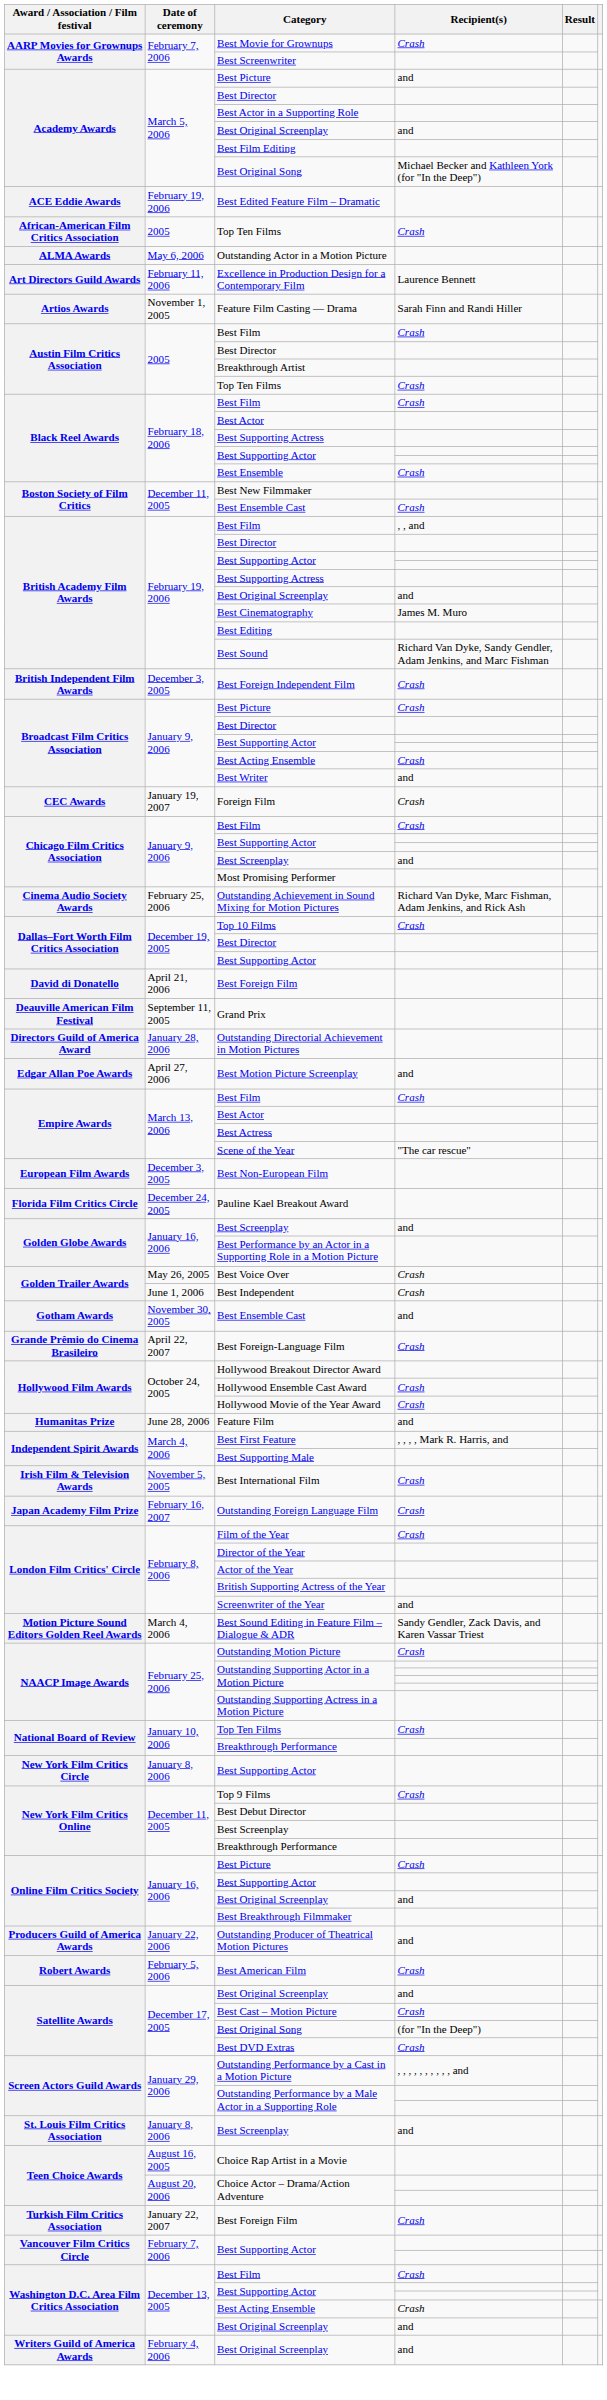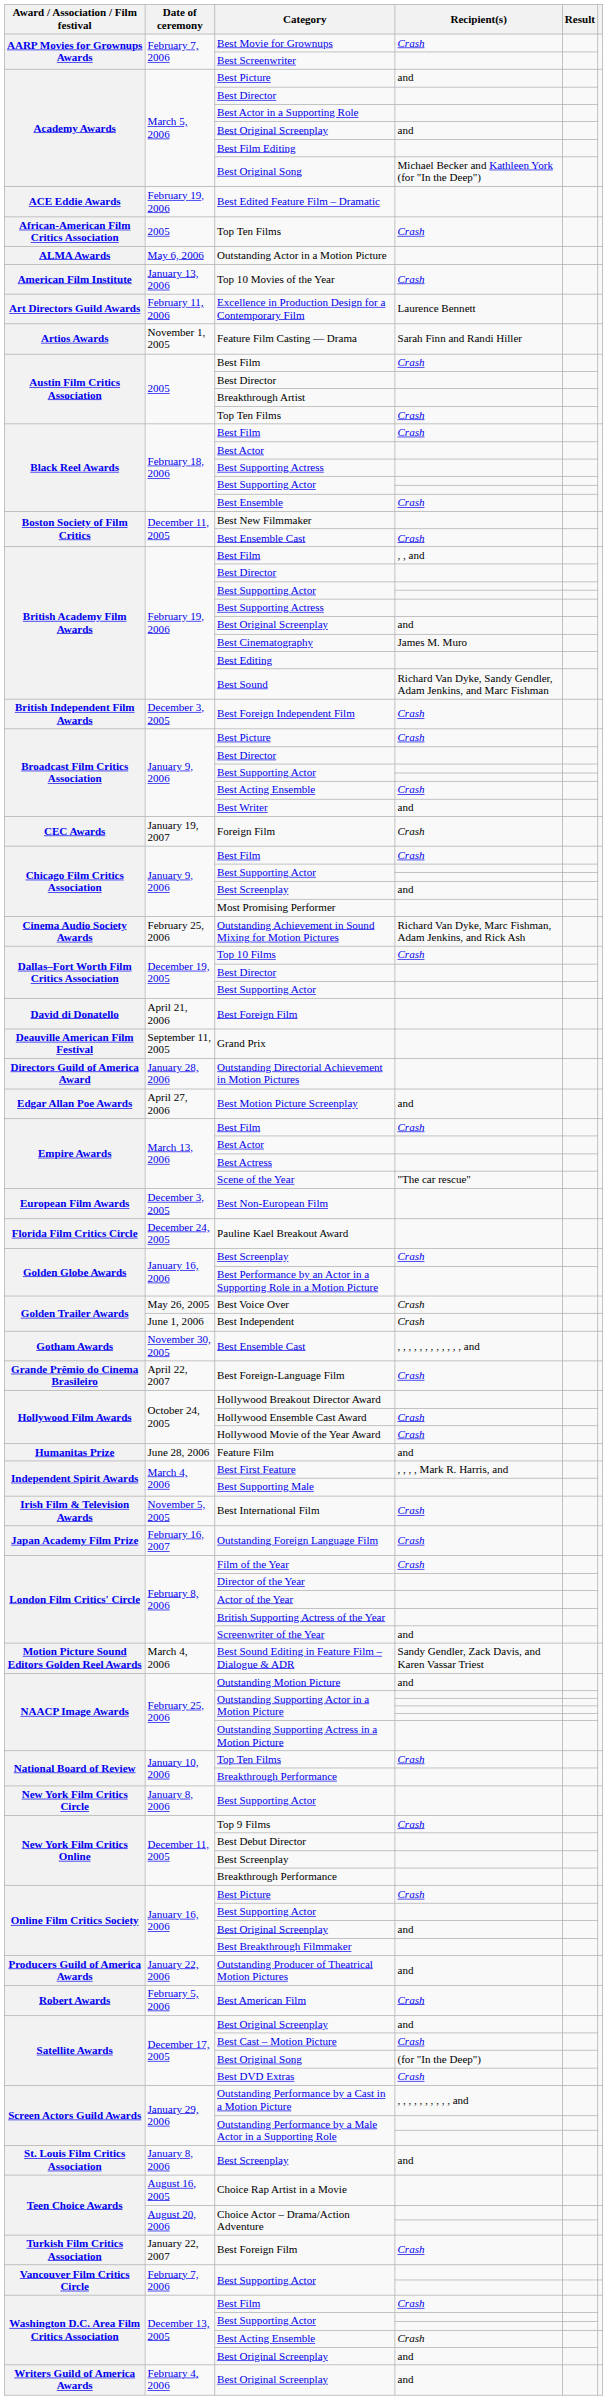 <table class="wikitable plainrowheaders sortable">
 <tr>
 <th scope="col">Award / Association / Film festival</th>
 <th scope="col">Date of ceremony</th>
 <th scope="col">Category</th>
 <th scope="col">Recipient(s)</th>
 <th scope="col">Result</th>
 <th scope="col" class="unsortable"></th>
 </tr>
 <tr>
 <th scope="row" rowspan="2"><a href='#'>AARP Movies for Grownups Awards</a></th>
 <td rowspan="2"><a href='#'>February 7, 2006</a></td>
 <td><a href='#'>Best Movie for Grownups</a></td>
 <td><em><a href='#'>Crash</a></em></td>
 <td></td>
 <td style="text-align:center;" rowspan="2"></td>
 </tr>
 <tr>
 <td><a href='#'>Best Screenwriter</a></td>
 <td></td>
 <td></td>
 </tr>
 <tr>
 <th scope="row" rowspan="6"><a href='#'>Academy Awards</a></th>
 <td rowspan="6"><a href='#'>March 5, 2006</a></td>
 <td><a href='#'>Best Picture</a></td>
 <td> and </td>
 <td></td>
 <td rowspan="6" style="text-align:center;"></td>
 </tr>
 <tr>
 <td><a href='#'>Best Director</a></td>
 <td></td>
 <td></td>
 </tr>
 <tr>
 <td><a href='#'>Best Actor in a Supporting Role</a></td>
 <td></td>
 <td></td>
 </tr>
 <tr>
 <td><a href='#'>Best Original Screenplay</a></td>
 <td> and </td>
 <td></td>
 </tr>
 <tr>
 <td><a href='#'>Best Film Editing</a></td>
 <td></td>
 <td></td>
 </tr>
 <tr>
 <td><a href='#'>Best Original Song</a></td>
 <td>Michael Becker and <a href='#'>Kathleen York</a> (for "In the Deep")</td>
 <td></td>
 </tr>
 <tr>
 <th scope="row"><a href='#'>ACE Eddie Awards</a></th>
 <td><a href='#'>February 19, 2006</a></td>
 <td><a href='#'>Best Edited Feature Film – Dramatic</a></td>
 <td></td>
 <td></td>
 <td style="text-align:center;"></td>
 </tr>
 <tr>
 <th scope="row"><a href='#'>African-American Film Critics Association</a></th>
 <td><a href='#'>2005</a></td>
 <td>Top Ten Films</td>
 <td><em><a href='#'>Crash</a></em></td>
 <td></td>
 <td style="text-align:center;"></td>
 </tr>
 <tr>
 <th scope="row"><a href='#'>ALMA Awards</a></th>
 <td><a href='#'>May 6, 2006</a></td>
 <td>Outstanding Actor in a Motion Picture</td>
 <td></td>
+<td></td>
+<td style="text-align:center;"></td>
+</tr>
+<tr>
+<th scope="row"><a href='#'>American Film Institute</a></th>
+<td><a href='#'>January 13, 2006</a></td>
+<td>Top 10 Movies of the Year</td>
+<td><em><a href='#'>Crash</a></em></td>
 <td></td>
 <td style="text-align:center;"></td>
 </tr>
 <tr>
 <th scope="row"><a href='#'>Art Directors Guild Awards</a></th>
 <td><a href='#'>February 11, 2006</a></td>
 <td><a href='#'>Excellence in Production Design for a Contemporary Film</a></td>
 <td>Laurence Bennett</td>
 <td></td>
 <td style="text-align:center;"></td>
 </tr>
 <tr>
 <th scope="row"><a href='#'>Artios Awards</a></th>
 <td>November 1, 2005</td>
 <td>Feature Film Casting — Drama</td>
 <td>Sarah Finn and Randi Hiller</td>
 <td></td>
 <td style="text-align:center;"></td>
 </tr>
 <tr>
 <th scope="row" rowspan="4"><a href='#'>Austin Film Critics Association</a></th>
 <td rowspan="4"><a href='#'>2005</a></td>
 <td>Best Film</td>
 <td><em><a href='#'>Crash</a></em></td>
 <td></td>
 <td rowspan="4" style="text-align:center;"></td>
 </tr>
 <tr>
 <td>Best Director</td>
 <td></td>
 <td></td>
 </tr>
 <tr>
 <td>Breakthrough Artist</td>
 <td></td>
 <td></td>
 </tr>
 <tr>
 <td>Top Ten Films</td>
 <td><em><a href='#'>Crash</a></em></td>
 <td></td>
 </tr>
 <tr>
 <th scope="row" rowspan="6"><a href='#'>Black Reel Awards</a></th>
 <td rowspan="6"><a href='#'>February 18, 2006</a></td>
 <td><a href='#'>Best Film</a></td>
 <td><em><a href='#'>Crash</a></em></td>
 <td></td>
 <td style="text-align:center;" rowspan="6"></td>
 </tr>
 <tr>
 <td><a href='#'>Best Actor</a></td>
 <td></td>
 <td></td>
 </tr>
 <tr>
 <td><a href='#'>Best Supporting Actress</a></td>
 <td></td>
 <td></td>
 </tr>
 <tr>
 <td rowspan=2><a href='#'>Best Supporting Actor</a></td>
 <td></td>
 <td></td>
 </tr>
 <tr>
 <td></td>
 <td></td>
 </tr>
 <tr>
 <td><a href='#'>Best Ensemble</a></td>
 <td><em><a href='#'>Crash</a></em></td>
 <td></td>
 </tr>
 <tr>
 <th scope="row" rowspan="2"><a href='#'>Boston Society of Film Critics</a></th>
 <td rowspan="2"><a href='#'>December 11, 2005</a></td>
 <td>Best New Filmmaker</td>
 <td></td>
 <td></td>
 <td rowspan="2" style="text-align:center;"></td>
 </tr>
 <tr>
 <td><a href='#'>Best Ensemble Cast</a></td>
 <td><em><a href='#'>Crash</a></em></td>
 <td></td>
 </tr>
 <tr>
 <th scope="row" rowspan="9"><a href='#'>British Academy Film Awards</a></th>
 <td rowspan="9"><a href='#'>February 19, 2006</a></td>
 <td><a href='#'>Best Film</a></td>
 <td>, , and </td>
 <td></td>
 <td style="text-align:center;" rowspan="9"></td>
 </tr>
 <tr>
 <td><a href='#'>Best Director</a></td>
 <td></td>
 <td></td>
 </tr>
 <tr>
 <td rowspan="2"><a href='#'>Best Supporting Actor</a></td>
 <td></td>
 <td></td>
 </tr>
 <tr>
 <td></td>
 <td></td>
 </tr>
 <tr>
 <td><a href='#'>Best Supporting Actress</a></td>
 <td></td>
 <td></td>
 </tr>
 <tr>
 <td><a href='#'>Best Original Screenplay</a></td>
 <td> and </td>
 <td></td>
 </tr>
 <tr>
 <td><a href='#'>Best Cinematography</a></td>
 <td>James M. Muro</td>
 <td></td>
 </tr>
 <tr>
 <td><a href='#'>Best Editing</a></td>
 <td></td>
 <td></td>
 </tr>
 <tr>
 <td><a href='#'>Best Sound</a></td>
 <td>Richard Van Dyke, Sandy Gendler, Adam Jenkins, and Marc Fishman</td>
 <td></td>
 </tr>
 <tr>
 <th scope="row"><a href='#'>British Independent Film Awards</a></th>
 <td><a href='#'>December 3, 2005</a></td>
 <td><a href='#'>Best Foreign Independent Film</a></td>
 <td><em><a href='#'>Crash</a></em></td>
 <td></td>
 <td style="text-align:center;"></td>
 </tr>
 <tr>
 <th scope="row" rowspan="6"><a href='#'>Broadcast Film Critics Association</a></th>
 <td rowspan="6"><a href='#'>January 9, 2006</a></td>
 <td><a href='#'>Best Picture</a></td>
 <td><em><a href='#'>Crash</a></em></td>
 <td></td>
 <td style="text-align:center;" rowspan="6"></td>
 </tr>
 <tr>
 <td><a href='#'>Best Director</a></td>
 <td></td>
 <td></td>
 </tr>
 <tr>
 <td rowspan=2><a href='#'>Best Supporting Actor</a></td>
 <td></td>
 <td></td>
 </tr>
 <tr>
 <td></td>
 <td></td>
 </tr>
 <tr>
 <td><a href='#'>Best Acting Ensemble</a></td>
 <td><em><a href='#'>Crash</a></em></td>
 <td></td>
 </tr>
 <tr>
 <td><a href='#'>Best Writer</a></td>
 <td> and </td>
 <td></td>
 </tr>
 <tr>
 <th scope="row"><a href='#'>CEC Awards</a></th>
 <td>January 19, 2007</td>
 <td>Foreign Film</td>
 <td><em>Crash</em></td>
 <td></td>
 <td style="text-align:center;"></td>
 </tr>
 <tr>
 <th scope="row" rowspan="5"><a href='#'>Chicago Film Critics Association</a></th>
 <td rowspan="5"><a href='#'>January 9, 2006</a></td>
 <td><a href='#'>Best Film</a></td>
 <td><em><a href='#'>Crash</a></em></td>
 <td></td>
 <td style="text-align:center;" rowspan="5"></td>
 </tr>
 <tr>
 <td rowspan=2><a href='#'>Best Supporting Actor</a></td>
 <td></td>
 <td></td>
 </tr>
 <tr>
 <td></td>
 <td></td>
 </tr>
 <tr>
 <td><a href='#'>Best Screenplay</a></td>
 <td> and </td>
 <td></td>
 </tr>
 <tr>
 <td>Most Promising Performer</td>
 <td></td>
 <td></td>
 </tr>
 <tr>
 <th scope="row"><a href='#'>Cinema Audio Society Awards</a></th>
 <td>February 25, 2006</td>
 <td><a href='#'>Outstanding Achievement in Sound Mixing for Motion Pictures</a></td>
 <td>Richard Van Dyke, Marc Fishman, Adam Jenkins, and Rick Ash</td>
 <td></td>
 <td style="text-align:center;"></td>
 </tr>
 <tr>
 <th scope="row" rowspan="3"><a href='#'>Dallas–Fort Worth Film Critics Association</a></th>
 <td rowspan="3"><a href='#'>December 19, 2005</a></td>
 <td><a href='#'>Top 10 Films</a></td>
 <td><em><a href='#'>Crash</a></em></td>
 <td></td>
 <td style="text-align:center;" rowspan="3"></td>
 </tr>
 <tr>
 <td><a href='#'>Best Director</a></td>
 <td></td>
 <td></td>
 </tr>
 <tr>
 <td><a href='#'>Best Supporting Actor</a></td>
 <td></td>
 <td></td>
 </tr>
 <tr>
 <th scope="row"><a href='#'>David di Donatello</a></th>
 <td>April 21, 2006</td>
 <td><a href='#'>Best Foreign Film</a></td>
 <td></td>
 <td></td>
 <td style="text-align:center;"></td>
 </tr>
 <tr>
 <th scope="row"><a href='#'>Deauville American Film Festival</a></th>
 <td>September 11, 2005</td>
 <td>Grand Prix</td>
 <td></td>
 <td></td>
 <td style="text-align:center;"></td>
 </tr>
 <tr>
 <th scope="row"><a href='#'>Directors Guild of America Award</a></th>
 <td><a href='#'>January 28, 2006</a></td>
 <td><a href='#'>Outstanding Directorial Achievement in Motion Pictures</a></td>
 <td></td>
 <td></td>
 <td style="text-align:center;"></td>
 </tr>
 <tr>
 <th scope="row"><a href='#'>Edgar Allan Poe Awards</a></th>
 <td>April 27, 2006</td>
 <td><a href='#'>Best Motion Picture Screenplay</a></td>
 <td> and </td>
 <td></td>
 <td style="text-align:center;"></td>
 </tr>
 <tr>
 <th scope="row" rowspan="4"><a href='#'>Empire Awards</a></th>
 <td rowspan="4"><a href='#'>March 13, 2006</a></td>
 <td><a href='#'>Best Film</a></td>
 <td><em><a href='#'>Crash</a></em></td>
 <td></td>
 <td style="text-align:center;" rowspan="4"></td>
 </tr>
 <tr>
 <td><a href='#'>Best Actor</a></td>
 <td></td>
 <td></td>
 </tr>
 <tr>
 <td><a href='#'>Best Actress</a></td>
 <td></td>
 <td></td>
 </tr>
 <tr>
 <td><a href='#'>Scene of the Year</a></td>
 <td>"The car rescue"</td>
 <td></td>
 </tr>
 <tr>
 <th scope="row"><a href='#'>European Film Awards</a></th>
 <td><a href='#'>December 3, 2005</a></td>
 <td><a href='#'>Best Non-European Film</a></td>
 <td></td>
 <td></td>
 <td style="text-align:center;"></td>
 </tr>
 <tr>
 <th scope="row"><a href='#'>Florida Film Critics Circle</a></th>
 <td rowspan=><a href='#'>December 24, 2005</a></td>
 <td>Pauline Kael Breakout Award</td>
 <td></td>
 <td></td>
 <td style="text-align:center;"></td>
 </tr>
 <tr>
 <th scope="row" rowspan="2"><a href='#'>Golden Globe Awards</a></th>
 <td rowspan="2"><a href='#'>January 16, 2006</a></td>
 <td><a href='#'>Best Screenplay</a></td>
-<td> and </td>
+<td><em><a href='#'>Crash</a></em></td>
 <td></td>
 <td rowspan="2" style="text-align:center;"></td>
 </tr>
 <tr>
 <td><a href='#'>Best Performance by an Actor in a Supporting Role in a Motion Picture</a></td>
 <td></td>
 <td></td>
 </tr>
 <tr>
 <th scope="row" rowspan="2"><a href='#'>Golden Trailer Awards</a></th>
 <td>May 26, 2005</td>
 <td>Best Voice Over</td>
 <td><em>Crash</em></td>
 <td></td>
 <td style="text-align:center;"></td>
 </tr>
 <tr>
 <td>June 1, 2006</td>
 <td>Best Independent</td>
 <td><em>Crash</em></td>
 <td></td>
 <td style="text-align:center;"></td>
 </tr>
 <tr>
 <th scope="row"><a href='#'>Gotham Awards</a></th>
 <td><a href='#'>November 30, 2005</a></td>
 <td><a href='#'>Best Ensemble Cast</a></td>
-<td> and </td>
+<td>, , , , , , , , , , , , and </td>
 <td></td>
 <td style="text-align:center;"></td>
 </tr>
 <tr>
 <th scope="row"><a href='#'>Grande Prêmio do Cinema Brasileiro</a></th>
 <td>April 22, 2007</td>
 <td>Best Foreign-Language Film</td>
 <td><em><a href='#'>Crash</a></em></td>
 <td></td>
 <td style="text-align:center;"></td>
 </tr>
 <tr>
 <th scope="row" rowspan="3"><a href='#'>Hollywood Film Awards</a></th>
 <td rowspan="3">October 24, 2005</td>
 <td>Hollywood Breakout Director Award</td>
 <td></td>
 <td></td>
 <td rowspan="3" style="text-align:center;"></td>
 </tr>
 <tr>
 <td>Hollywood Ensemble Cast Award</td>
 <td><em><a href='#'>Crash</a></em></td>
 <td></td>
 </tr>
 <tr>
 <td>Hollywood Movie of the Year Award</td>
 <td><em><a href='#'>Crash</a></em></td>
 <td></td>
 </tr>
 <tr>
 <th scope="row"><a href='#'>Humanitas Prize</a></th>
 <td>June 28, 2006</td>
 <td>Feature Film</td>
 <td> and </td>
 <td></td>
 <td style="text-align:center;"></td>
 </tr>
 <tr>
 <th scope="row" rowspan="2"><a href='#'>Independent Spirit Awards</a></th>
 <td rowspan="2"><a href='#'>March 4, 2006</a></td>
 <td><a href='#'>Best First Feature</a></td>
 <td>, , , , Mark R. Harris, and </td>
 <td></td>
 <td style="text-align:center;" rowspan="2"></td>
 </tr>
 <tr>
 <td><a href='#'>Best Supporting Male</a></td>
 <td></td>
 <td></td>
 </tr>
 <tr>
 <th scope="row"><a href='#'>Irish Film & Television Awards</a></th>
 <td><a href='#'>November 5, 2005</a></td>
 <td>Best International Film</td>
 <td><em><a href='#'>Crash</a></em></td>
 <td></td>
 <td style="text-align:center;"></td>
 </tr>
 <tr>
 <th scope="row"><a href='#'>Japan Academy Film Prize</a></th>
 <td><a href='#'>February 16, 2007</a></td>
 <td><a href='#'>Outstanding Foreign Language Film</a></td>
 <td><em><a href='#'>Crash</a></em></td>
 <td></td>
 <td style="text-align:center;"></td>
 </tr>
 <tr>
 <th scope="row" rowspan="5"><a href='#'>London Film Critics' Circle</a></th>
 <td rowspan="5"><a href='#'>February 8, 2006</a></td>
 <td><a href='#'>Film of the Year</a></td>
 <td><em><a href='#'>Crash</a></em></td>
 <td></td>
 <td style="text-align:center;" rowspan="5"></td>
 </tr>
 <tr>
 <td><a href='#'>Director of the Year</a></td>
 <td></td>
 <td></td>
 </tr>
 <tr>
 <td><a href='#'>Actor of the Year</a></td>
 <td></td>
 <td></td>
 </tr>
 <tr>
 <td><a href='#'>British Supporting Actress of the Year</a></td>
 <td></td>
 <td></td>
 </tr>
 <tr>
 <td><a href='#'>Screenwriter of the Year</a></td>
 <td> and </td>
 <td></td>
 </tr>
 <tr>
 <th scope="row" rowspan="1"><a href='#'>Motion Picture Sound Editors Golden Reel Awards</a></th>
 <td>March 4, 2006</td>
 <td><a href='#'>Best Sound Editing in Feature Film – Dialogue & ADR</a></td>
 <td>Sandy Gendler, Zack Davis, and Karen Vassar Triest</td>
 <td></td>
 <td style="text-align:center;"></td>
 </tr>
 <tr>
 <th scope="row" rowspan="6"><a href='#'>NAACP Image Awards</a></th>
 <td rowspan="6"><a href='#'>February 25, 2006</a></td>
 <td><a href='#'>Outstanding Motion Picture</a></td>
-<td><em><a href='#'>Crash</a></em></td>
+<td> and </td>
 <td></td>
 <td style="text-align:center;" rowspan="6"></td>
 </tr>
 <tr>
 <td rowspan="4"><a href='#'>Outstanding Supporting Actor in a Motion Picture</a></td>
 <td></td>
 <td></td>
 </tr>
 <tr>
 <td></td>
 <td></td>
 </tr>
 <tr>
 <td></td>
 <td></td>
 </tr>
 <tr>
 <td></td>
 <td></td>
 </tr>
 <tr>
 <td><a href='#'>Outstanding Supporting Actress in a Motion Picture</a></td>
 <td></td>
 <td></td>
 </tr>
 <tr>
 <th scope="row" rowspan="2"><a href='#'>National Board of Review</a></th>
 <td rowspan="2"><a href='#'>January 10, 2006</a></td>
 <td><a href='#'>Top Ten Films</a></td>
 <td><em><a href='#'>Crash</a></em></td>
 <td></td>
 <td rowspan="2" style="text-align:center;"></td>
 </tr>
 <tr>
 <td><a href='#'>Breakthrough Performance</a></td>
 <td></td>
 <td></td>
 </tr>
 <tr>
 <th scope="row"><a href='#'>New York Film Critics Circle</a></th>
 <td><a href='#'>January 8, 2006</a></td>
 <td><a href='#'>Best Supporting Actor</a></td>
 <td></td>
 <td></td>
 <td style="text-align:center;"></td>
 </tr>
 <tr>
 <th scope="row" rowspan="4"><a href='#'>New York Film Critics Online</a></th>
 <td rowspan="4"><a href='#'>December 11, 2005</a></td>
 <td>Top 9 Films</td>
 <td><em><a href='#'>Crash</a></em></td>
 <td></td>
 <td rowspan="4" style="text-align:center;"></td>
 </tr>
 <tr>
 <td>Best Debut Director</td>
 <td></td>
 <td></td>
 </tr>
 <tr>
 <td>Best Screenplay</td>
 <td></td>
 <td></td>
 </tr>
 <tr>
 <td>Breakthrough Performance</td>
 <td></td>
 <td></td>
 </tr>
 <tr>
 <th scope="row" rowspan="4"><a href='#'>Online Film Critics Society</a></th>
 <td rowspan="4"><a href='#'>January 16, 2006</a></td>
 <td><a href='#'>Best Picture</a></td>
 <td><em><a href='#'>Crash</a></em></td>
 <td></td>
 <td style="text-align:center;" rowspan="4"></td>
 </tr>
 <tr>
 <td><a href='#'>Best Supporting Actor</a></td>
 <td></td>
 <td></td>
 </tr>
 <tr>
 <td><a href='#'>Best Original Screenplay</a></td>
 <td> and </td>
 <td></td>
 </tr>
 <tr>
 <td><a href='#'>Best Breakthrough Filmmaker</a></td>
 <td></td>
 <td></td>
 </tr>
 <tr>
 <th scope="row"><a href='#'>Producers Guild of America Awards</a></th>
 <td><a href='#'>January 22, 2006</a></td>
 <td><a href='#'>Outstanding Producer of Theatrical Motion Pictures</a></td>
 <td> and </td>
 <td></td>
 <td style="text-align:center;"></td>
 </tr>
 <tr>
 <th scope="row"><a href='#'>Robert Awards</a></th>
 <td><a href='#'>February 5, 2006</a></td>
 <td><a href='#'>Best American Film</a></td>
 <td><em><a href='#'>Crash</a></em></td>
 <td></td>
 <td style="text-align:center;"></td>
 </tr>
 <tr>
 <th scope="row" rowspan="4"><a href='#'>Satellite Awards</a></th>
 <td rowspan="4"><a href='#'>December 17, 2005</a></td>
 <td><a href='#'>Best Original Screenplay</a></td>
 <td> and </td>
 <td></td>
 <td style="text-align:center;" rowspan="4"></td>
 </tr>
 <tr>
 <td><a href='#'>Best Cast – Motion Picture</a></td>
 <td><em><a href='#'>Crash</a></em></td>
 <td></td>
 </tr>
 <tr>
 <td><a href='#'>Best Original Song</a></td>
 <td> (for "In the Deep")</td>
 <td></td>
 </tr>
 <tr>
 <td><a href='#'>Best DVD Extras</a></td>
 <td><em><a href='#'>Crash</a></em></td>
 <td></td>
 </tr>
 <tr>
 <th scope="row" rowspan="3"><a href='#'>Screen Actors Guild Awards</a></th>
 <td rowspan="3"><a href='#'>January 29, 2006</a></td>
 <td><a href='#'>Outstanding Performance by a Cast in a Motion Picture</a></td>
 <td>, , , , , , , , , , and </td>
 <td></td>
 <td style="text-align:center;" rowspan="3"></td>
 </tr>
 <tr>
 <td rowspan="2"><a href='#'>Outstanding Performance by a Male Actor in a Supporting Role</a></td>
 <td></td>
 <td></td>
 </tr>
 <tr>
 <td></td>
 <td></td>
 </tr>
 <tr>
 <th scope="row"><a href='#'>St. Louis Film Critics Association</a></th>
 <td><a href='#'>January 8, 2006</a></td>
 <td><a href='#'>Best Screenplay</a></td>
 <td> and </td>
 <td></td>
 <td style="text-align:center;"></td>
 </tr>
 <tr>
 <th scope="row" rowspan="3"><a href='#'>Teen Choice Awards</a></th>
 <td><a href='#'>August 16, 2005</a></td>
 <td>Choice Rap Artist in a Movie</td>
 <td></td>
 <td></td>
 <td style="text-align:center;"></td>
 </tr>
 <tr>
 <td rowspan="2"><a href='#'>August 20, 2006</a></td>
 <td rowspan="2">Choice Actor – Drama/Action Adventure</td>
 <td></td>
 <td></td>
 <td rowspan="2" style="text-align:center;"></td>
 </tr>
 <tr>
 <td></td>
 <td></td>
 </tr>
 <tr>
 <th scope="row"><a href='#'>Turkish Film Critics Association</a></th>
 <td>January 22, 2007</td>
 <td>Best Foreign Film</td>
 <td><em><a href='#'>Crash</a></em></td>
 <td></td>
 <td style="text-align:center;"><br></td>
 </tr>
 <tr>
 <th scope="row" rowspan="2"><a href='#'>Vancouver Film Critics Circle</a></th>
 <td rowspan="2"><a href='#'>February 7, 2006</a></td>
 <td rowspan="2"><a href='#'>Best Supporting Actor</a></td>
 <td></td>
 <td></td>
 <td style="text-align:center;"></td>
 </tr>
 <tr>
 <td></td>
 <td></td>
 <td style="text-align:center;"></td>
 </tr>
 <tr>
 <th scope="row" rowspan="5"><a href='#'>Washington D.C. Area Film Critics Association</a></th>
 <td rowspan="5"><a href='#'>December 13, 2005</a></td>
 <td><a href='#'>Best Film</a></td>
 <td><em><a href='#'>Crash</a></em></td>
 <td></td>
 <td style="text-align:center;" rowspan="3"></td>
 </tr>
 <tr>
 <td rowspan="2"><a href='#'>Best Supporting Actor</a></td>
 <td></td>
 <td></td>
 </tr>
 <tr>
 <td></td>
 <td></td>
 </tr>
 <tr>
 <td><a href='#'>Best Acting Ensemble</a></td>
 <td><em>Crash</em></td>
 <td></td>
 <td style="text-align:center;" rowspan="2"></td>
 </tr>
 <tr>
 <td><a href='#'>Best Original Screenplay</a></td>
 <td> and </td>
 <td></td>
 </tr>
 <tr>
 <th scope="row"><a href='#'>Writers Guild of America Awards</a></th>
 <td><a href='#'>February 4, 2006</a></td>
 <td><a href='#'>Best Original Screenplay</a></td>
 <td> and </td>
 <td></td>
 <td style="text-align:center;"></td>
 </tr>
 </table>
